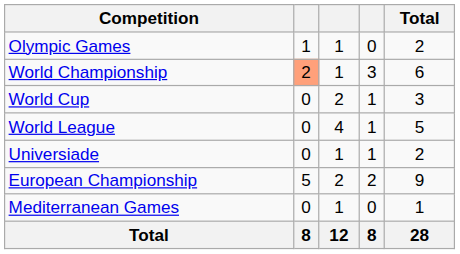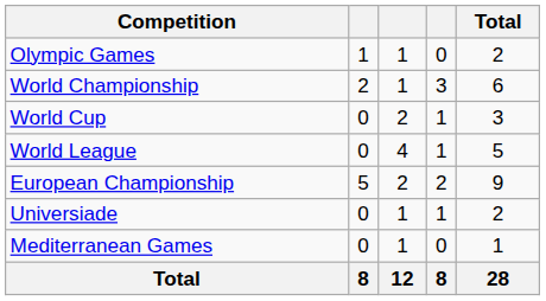 <table class="wikitable" width=30% style="font-size:90%; text-align:center;">
 <tr>
 <th>Competition</th>
 <th></th>
 <th></th>
 <th></th>
 <th>Total</th>
 </tr>
 <tr>
 <td align=left><a href='#'>Olympic Games</a></td>
 <td>1</td>
 <td>1</td>
 <td>0</td>
 <td>2</td>
 </tr>
 <tr>
 <td align=left><a href='#'>World Championship</a></td>
-<td style="background: lightsalmon;">2</td>
+<td>2</td>
 <td>1</td>
 <td>3</td>
 <td>6</td>
 </tr>
 <tr>
 <td align=left><a href='#'>World Cup</a></td>
 <td>0</td>
 <td>2</td>
 <td>1</td>
 <td>3</td>
 </tr>
 <tr>
 <td align=left><a href='#'>World League</a></td>
 <td>0</td>
 <td>4</td>
 <td>1</td>
 <td>5</td>
 </tr>
 <tr>
+<td align=left><a href='#'>European Championship</a></td>
+<td>5</td>
+<td>2</td>
+<td>2</td>
+<td>9</td>
+</tr>
+<tr>
 <td align=left><a href='#'>Universiade</a></td>
 <td>0</td>
 <td>1</td>
 <td>1</td>
 <td>2</td>
-</tr>
-<tr>
-<td align=left><a href='#'>European Championship</a></td>
-<td>5</td>
-<td>2</td>
-<td>2</td>
-<td>9</td>
 </tr>
 <tr>
 <td align=left><a href='#'>Mediterranean Games</a></td>
 <td>0</td>
 <td>1</td>
 <td>0</td>
 <td>1</td>
 </tr>
 <tr>
 <th>Total</th>
 <th>8</th>
 <th>12</th>
 <th>8</th>
 <th>28</th>
 </tr>
 </table>
